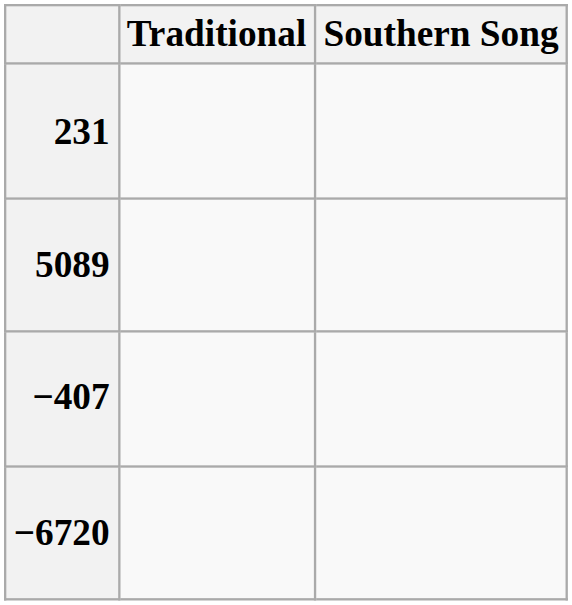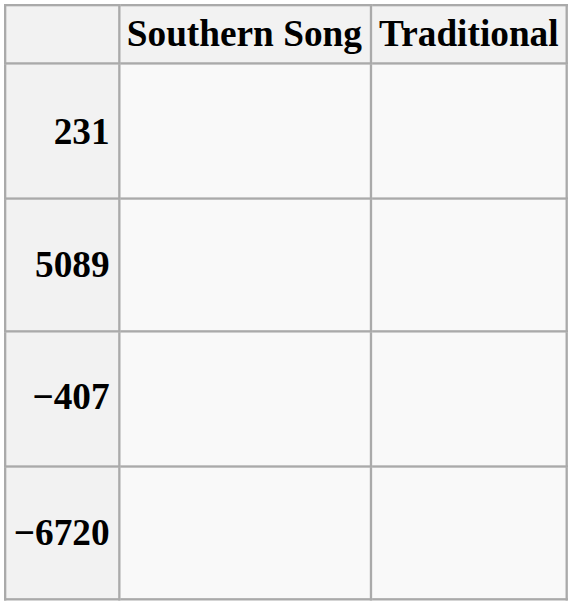 <table class="wikitable" border="1" style="text-align:center">
 <tr>
 <th></th>
+<th>Southern Song</th>
 <th>Traditional</th>
-<th>Southern Song</th>
 </tr>
 <tr>
 <th style="text-align:right;height:50px">231</th>
 <td></td>
 <td></td>
 </tr>
 <tr>
 <th style="text-align:right;height:50px">5089</th>
 <td></td>
 <td></td>
 </tr>
 <tr>
 <th style="text-align:right;height:50px">−407</th>
 <td></td>
 <td></td>
 </tr>
 <tr>
 <th style="text-align:right;height:50px">−6720</th>
 <td></td>
 <td></td>
 </tr>
 </table>
